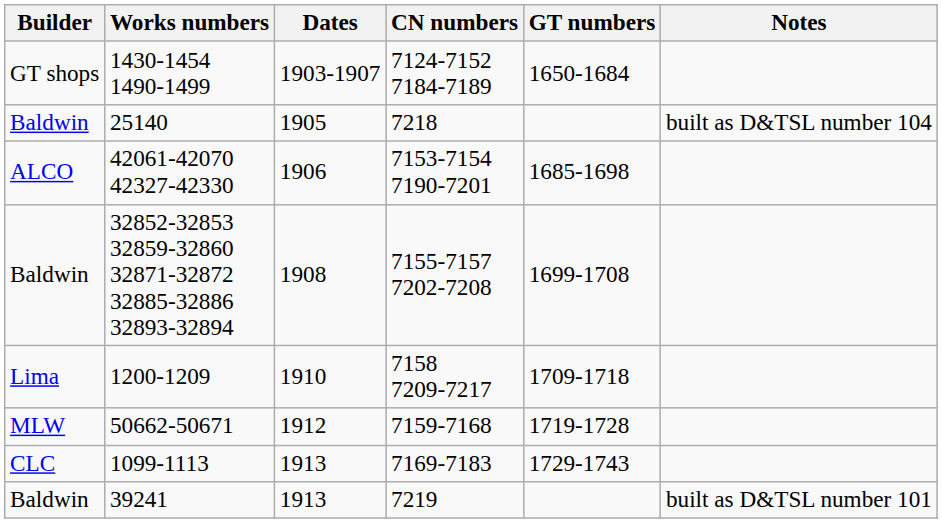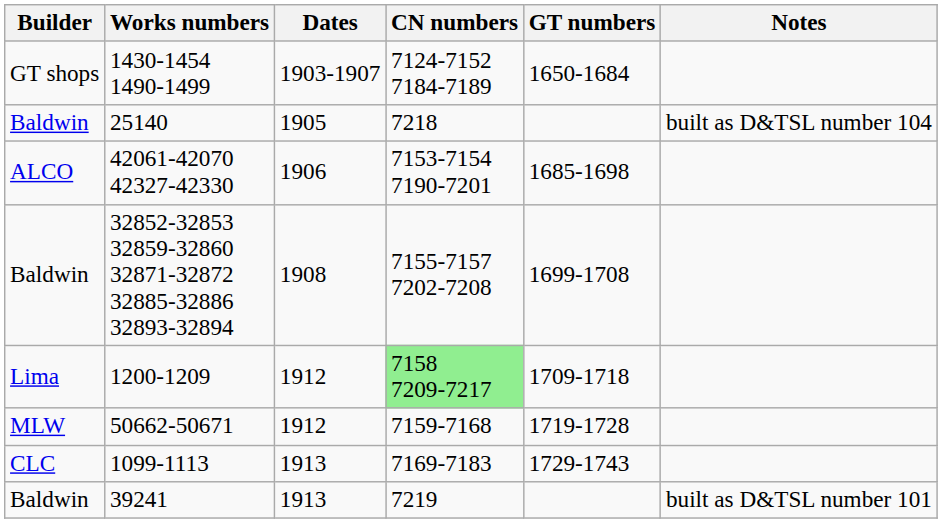 <table class="wikitable">
 <tr>
 <th>Builder</th>
 <th>Works numbers</th>
 <th>Dates</th>
 <th>CN numbers</th>
 <th>GT numbers</th>
 <th>Notes</th>
 </tr>
 <tr>
 <td>GT shops</td>
 <td>1430-1454<br>1490-1499</td>
 <td>1903-1907</td>
 <td>7124-7152<br>7184-7189</td>
 <td>1650-1684</td>
 <td></td>
 </tr>
 <tr>
 <td><a href='#'>Baldwin</a></td>
 <td>25140</td>
 <td>1905</td>
 <td>7218</td>
 <td></td>
 <td>built as D&TSL number 104</td>
 </tr>
 <tr>
 <td><a href='#'>ALCO</a></td>
 <td>42061-42070<br>42327-42330</td>
 <td>1906</td>
 <td>7153-7154<br>7190-7201</td>
 <td>1685-1698</td>
 <td></td>
 </tr>
 <tr>
 <td>Baldwin</td>
 <td>32852-32853<br>32859-32860<br>32871-32872<br>32885-32886<br>32893-32894</td>
 <td>1908</td>
 <td>7155-7157<br>7202-7208</td>
 <td>1699-1708</td>
 <td></td>
 </tr>
 <tr>
 <td><a href='#'>Lima</a></td>
 <td>1200-1209</td>
-<td>1910</td>
-<td>7158<br>7209-7217</td>
+<td>1912</td>
+<td style="background: lightgreen;">7158<br>7209-7217</td>
 <td>1709-1718</td>
 <td></td>
 </tr>
 <tr>
 <td><a href='#'>MLW</a></td>
 <td>50662-50671</td>
 <td>1912</td>
 <td>7159-7168</td>
 <td>1719-1728</td>
 <td></td>
 </tr>
 <tr>
 <td><a href='#'>CLC</a></td>
 <td>1099-1113</td>
 <td>1913</td>
 <td>7169-7183</td>
 <td>1729-1743</td>
 <td></td>
 </tr>
 <tr>
 <td>Baldwin</td>
 <td>39241</td>
 <td>1913</td>
 <td>7219</td>
 <td></td>
 <td>built as D&TSL number 101</td>
 </tr>
 </table>
